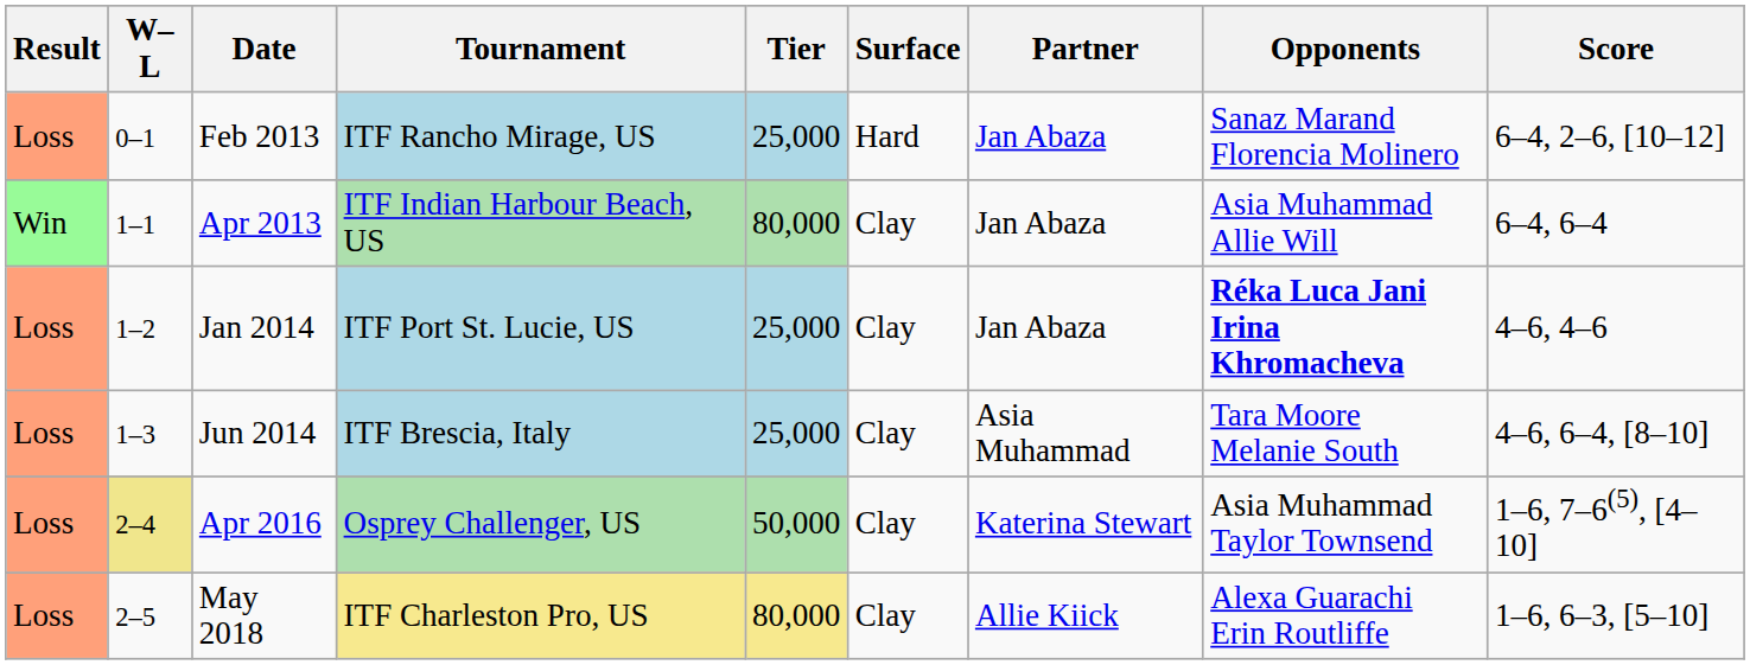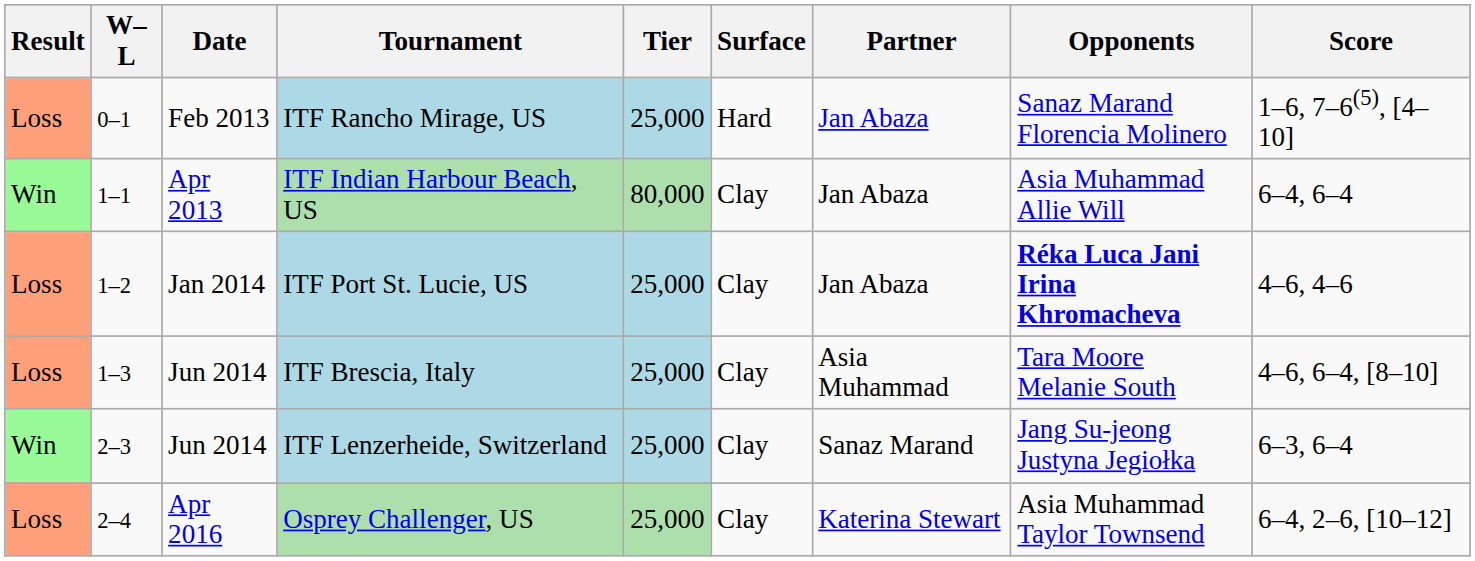 <table class="sortable wikitable nowrap">
 <tr>
 <th>Result</th>
 <th class="unsortable">W–L</th>
 <th>Date</th>
 <th>Tournament</th>
 <th>Tier</th>
 <th>Surface</th>
 <th>Partner</th>
 <th>Opponents</th>
 <th class="unsortable">Score</th>
 </tr>
 <tr>
 <td style="background:#ffa07a;">Loss</td>
 <td><small>0–1</small></td>
 <td>Feb 2013</td>
 <td style="background:lightblue;">ITF Rancho Mirage, US</td>
 <td style="background:lightblue;">25,000</td>
 <td>Hard</td>
 <td> <a href='#'>Jan Abaza</a></td>
 <td> <a href='#'>Sanaz Marand</a> <br>  <a href='#'>Florencia Molinero</a></td>
-<td>6–4, 2–6, [10–12]</td>
+<td>1–6, 7–6<sup>(5)</sup>, [4–10]</td>
 </tr>
 <tr>
 <td style="background:#98fb98;">Win</td>
 <td><small>1–1</small></td>
 <td><a href='#'>Apr 2013</a></td>
 <td style="background:#addfad;"><a href='#'>ITF Indian Harbour Beach</a>, US</td>
 <td style="background:#addfad;">80,000</td>
 <td>Clay</td>
 <td> Jan Abaza</td>
 <td> <a href='#'>Asia Muhammad</a> <br>  <a href='#'>Allie Will</a></td>
 <td>6–4, 6–4</td>
 </tr>
 <tr>
 <td style="background:#ffa07a;">Loss</td>
 <td><small>1–2</small></td>
 <td>Jan 2014</td>
 <td style="background:lightblue;">ITF Port St. Lucie, US</td>
 <td style="background:lightblue;">25,000</td>
 <td>Clay</td>
 <td> Jan Abaza</td>
 <td><strong> <a href='#'>Réka Luca Jani</a> <br>  <a href='#'>Irina Khromacheva</a></strong></td>
 <td>4–6, 4–6</td>
 </tr>
 <tr>
 <td style="background:#ffa07a;">Loss</td>
 <td><small>1–3</small></td>
 <td>Jun 2014</td>
 <td style="background:lightblue;">ITF Brescia, Italy</td>
 <td style="background:lightblue;">25,000</td>
 <td>Clay</td>
 <td> Asia Muhammad</td>
 <td> <a href='#'>Tara Moore</a> <br>  <a href='#'>Melanie South</a></td>
 <td>4–6, 6–4, [8–10]</td>
 </tr>
 <tr>
+<td style="background:#98fb98;">Win</td>
+<td><small>2–3</small></td>
+<td>Jun 2014</td>
+<td style="background:lightblue;">ITF Lenzerheide, Switzerland</td>
+<td style="background:lightblue;">25,000</td>
+<td>Clay</td>
+<td> Sanaz Marand</td>
+<td> <a href='#'>Jang Su-jeong</a> <br>  <a href='#'>Justyna Jegiołka</a></td>
+<td>6–3, 6–4</td>
+</tr>
+<tr>
 <td style="background:#ffa07a;">Loss</td>
-<td style="background: khaki;"><small>2–4</small></td>
+<td><small>2–4</small></td>
 <td><a href='#'>Apr 2016</a></td>
 <td style="background:#addfad;"><a href='#'>Osprey Challenger</a>, US</td>
-<td style="background:#addfad;">50,000</td>
+<td style="background:#addfad;">25,000</td>
 <td>Clay</td>
 <td> <a href='#'>Katerina Stewart</a></td>
 <td> Asia Muhammad <br>  <a href='#'>Taylor Townsend</a></td>
-<td>1–6, 7–6<sup>(5)</sup>, [4–10]</td>
-</tr>
-<tr>
-<td style="background:#ffa07a;">Loss</td>
-<td><small>2–5</small></td>
-<td>May 2018</td>
-<td style="background:#f7e98e;">ITF Charleston Pro, US</td>
-<td style="background:#f7e98e;">80,000</td>
-<td>Clay</td>
-<td> <a href='#'>Allie Kiick</a></td>
-<td> <a href='#'>Alexa Guarachi</a> <br>  <a href='#'>Erin Routliffe</a></td>
-<td>1–6, 6–3, [5–10]</td>
+<td>6–4, 2–6, [10–12]</td>
 </tr>
 </table>
